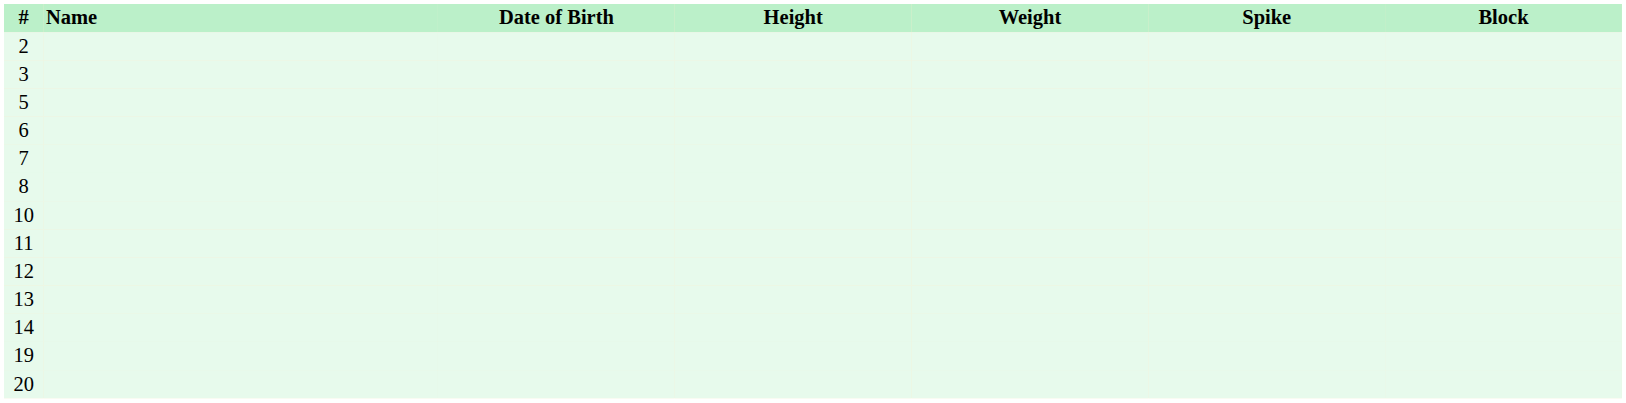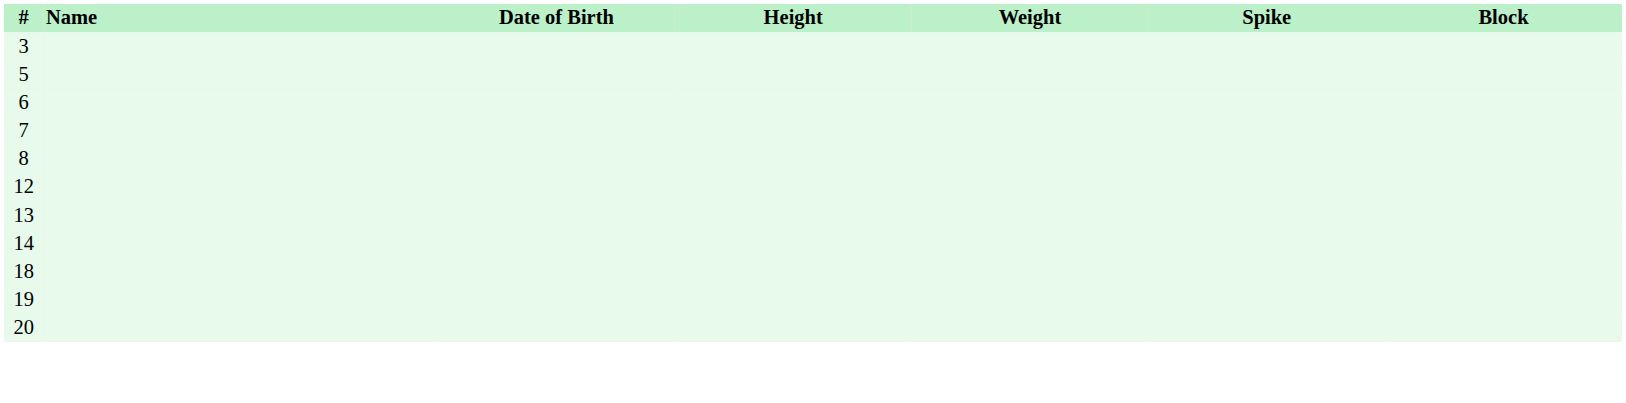 <table border=0 cellpadding=2 cellspacing=0  |- bgcolor=#FFECCE style=text-align:center; font-size:90%; width=100%>
 <tr bgcolor=#BBF0C9>
 <th width=2%>#</th>
 <th align=left width=20%>Name</th>
 <th width=12%>Date of Birth</th>
 <th width=12%>Height</th>
 <th width=12%>Weight</th>
 <th width=12%>Spike</th>
 <th width=12%>Block</th>
-</tr>
-<tr bgcolor=#E7FAEC>
-<td>2</td>
-<td align=left></td>
-<td align=right></td>
-<td></td>
-<td></td>
-<td></td>
-<td></td>
 </tr>
 <tr bgcolor=#E7FAEC>
 <td>3</td>
 <td align=left></td>
 <td align=right></td>
 <td></td>
 <td></td>
 <td></td>
 <td></td>
 </tr>
 <tr bgcolor=#E7FAEC>
 <td>5</td>
 <td align=left></td>
 <td align=right></td>
 <td></td>
 <td></td>
 <td></td>
 <td></td>
 </tr>
 <tr bgcolor=#E7FAEC>
 <td>6</td>
 <td align=left></td>
 <td align=right></td>
 <td></td>
 <td></td>
 <td></td>
 <td></td>
 </tr>
 <tr bgcolor=#E7FAEC>
 <td>7</td>
 <td align=left></td>
 <td align=right></td>
 <td></td>
 <td></td>
 <td></td>
 <td></td>
 </tr>
 <tr bgcolor=#E7FAEC>
 <td>8</td>
 <td align=left></td>
 <td align=right></td>
 <td></td>
 <td></td>
 <td></td>
 <td></td>
 </tr>
 <tr bgcolor=#E7FAEC>
-<td>10</td>
-<td align=left></td>
-<td align=right></td>
-<td></td>
-<td></td>
-<td></td>
-<td></td>
-</tr>
-<tr bgcolor=#E7FAEC>
-<td>11</td>
-<td align=left></td>
-<td align=right></td>
-<td></td>
-<td></td>
-<td></td>
-<td></td>
-</tr>
-<tr bgcolor=#E7FAEC>
 <td>12</td>
 <td align=left></td>
 <td align=right></td>
 <td></td>
 <td></td>
 <td></td>
 <td></td>
 </tr>
 <tr bgcolor=#E7FAEC>
 <td>13</td>
 <td align=left></td>
 <td align=right></td>
 <td></td>
 <td></td>
 <td></td>
 <td></td>
 </tr>
 <tr bgcolor=#E7FAEC>
 <td>14</td>
 <td align=left></td>
 <td align=right></td>
 <td></td>
 <td></td>
 <td></td>
 <td></td>
 </tr>
 <tr bgcolor=#E7FAEC>
+<td>18</td>
+<td align=left></td>
+<td align=right></td>
+<td></td>
+<td></td>
+<td></td>
+<td></td>
+</tr>
+<tr bgcolor=#E7FAEC>
 <td>19</td>
 <td align=left></td>
 <td align=right></td>
 <td></td>
 <td></td>
 <td></td>
 <td></td>
 </tr>
 <tr bgcolor=#E7FAEC>
 <td>20</td>
 <td align=left></td>
 <td align=right></td>
 <td></td>
 <td></td>
 <td></td>
 <td></td>
 </tr>
 </table>
